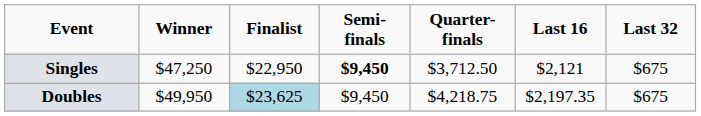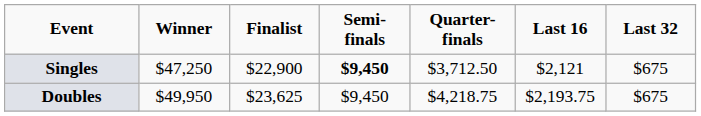 <table class="wikitable" style="font-size:90%; text-align:center">
 <tr>
 <td width="104px"><strong>Event</strong></td>
 <td width="68px"><strong>Winner</strong></td>
 <td width="68px"><strong>Finalist</strong></td>
 <td width="68px"><strong>Semi-finals</strong></td>
 <td width="80px"><strong>Quarter-finals</strong></td>
 <td width="68px"><strong>Last 16</strong></td>
 <td width="68px"><strong>Last 32</strong></td>
 </tr>
 <tr>
 <td bgcolor="#dfe2e9"><strong>Singles</strong></td>
 <td>$47,250</td>
-<td>$22,950</td>
+<td>$22,900</td>
 <td><strong>$9,450</strong></td>
 <td>$3,712.50</td>
 <td>$2,121</td>
 <td>$675</td>
 </tr>
 <tr>
 <td bgcolor="#dfe2e9"><strong>Doubles</strong></td>
 <td>$49,950</td>
-<td style="background: lightblue;">$23,625</td>
+<td>$23,625</td>
 <td>$9,450</td>
 <td>$4,218.75</td>
-<td>$2,197.35</td>
+<td>$2,193.75</td>
 <td>$675</td>
 </tr>
 </table>
